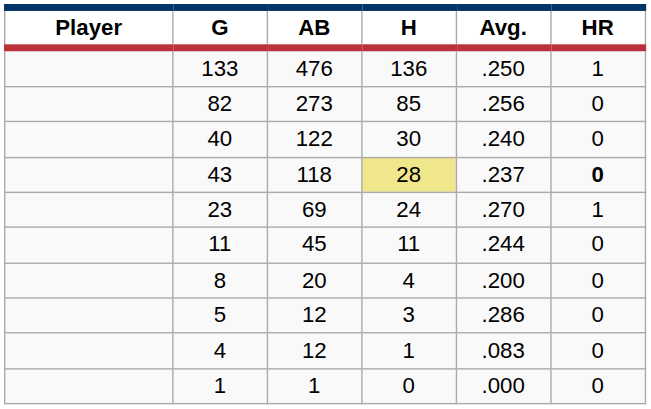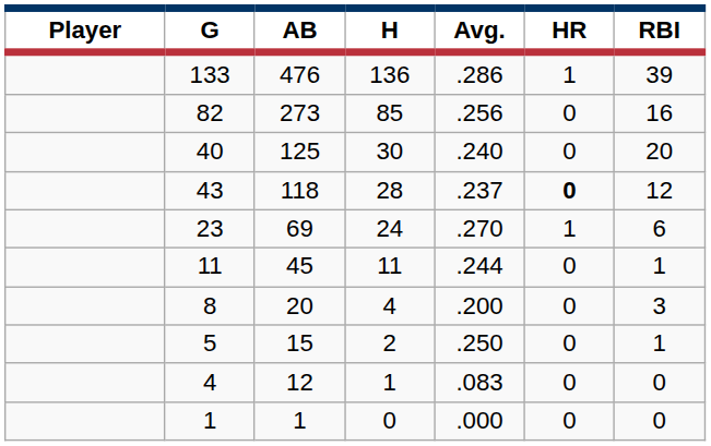 <table class="wikitable sortable">
 <tr>
 <th style="background:#FFFFFF; border-top:#023465 5px solid; border-bottom:#ba313c 5px solid;" width="16%">Player</th>
 <th style="background:#FFFFFF; border-top:#023465 5px solid; border-bottom:#ba313c 5px solid;" width="9%">G</th>
 <th style="background:#FFFFFF; border-top:#023465 5px solid; border-bottom:#ba313c 5px solid;" width="9%">AB</th>
 <th style="background:#FFFFFF; border-top:#023465 5px solid; border-bottom:#ba313c 5px solid;" width="9%">H</th>
 <th style="background:#FFFFFF; border-top:#023465 5px solid; border-bottom:#ba313c 5px solid;" width="9%">Avg.</th>
 <th style="background:#FFFFFF; border-top:#023465 5px solid; border-bottom:#ba313c 5px solid;" width="9%">HR</th>
+<th style="background:#FFFFFF; border-top:#023465 5px solid; border-bottom:#ba313c 5px solid;" width="9%">RBI</th>
 </tr>
 <tr align="center">
 <td></td>
 <td>133</td>
 <td>476</td>
 <td>136</td>
-<td>.250</td>
+<td>.286</td>
 <td>1</td>
+<td>39</td>
 </tr>
 <tr align="center">
 <td></td>
 <td>82</td>
 <td>273</td>
 <td>85</td>
 <td>.256</td>
 <td>0</td>
+<td>16</td>
 </tr>
 <tr align="center">
 <td></td>
 <td>40</td>
-<td>122</td>
+<td>125</td>
 <td>30</td>
 <td>.240</td>
 <td>0</td>
+<td>20</td>
 </tr>
 <tr align="center">
 <td></td>
 <td>43</td>
 <td>118</td>
-<td style="background: khaki;">28</td>
+<td>28</td>
 <td>.237</td>
 <td><strong>0</strong></td>
+<td>12</td>
 </tr>
 <tr align="center">
 <td></td>
 <td>23</td>
 <td>69</td>
 <td>24</td>
 <td>.270</td>
 <td>1</td>
+<td>6</td>
 </tr>
 <tr align="center">
 <td></td>
 <td>11</td>
 <td>45</td>
 <td>11</td>
 <td>.244</td>
 <td>0</td>
+<td>1</td>
 </tr>
 <tr align="center">
 <td></td>
 <td>8</td>
 <td>20</td>
 <td>4</td>
 <td>.200</td>
 <td>0</td>
+<td>3</td>
 </tr>
 <tr align="center">
 <td></td>
 <td>5</td>
-<td>12</td>
-<td>3</td>
-<td>.286</td>
+<td>15</td>
+<td>2</td>
+<td>.250</td>
 <td>0</td>
+<td>1</td>
 </tr>
 <tr align="center">
 <td></td>
 <td>4</td>
 <td>12</td>
 <td>1</td>
 <td>.083</td>
+<td>0</td>
 <td>0</td>
 </tr>
 <tr align="center">
 <td></td>
 <td>1</td>
 <td>1</td>
 <td>0</td>
 <td>.000</td>
 <td>0</td>
+<td>0</td>
 </tr>
 </table>
